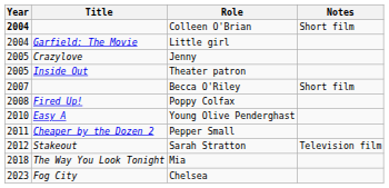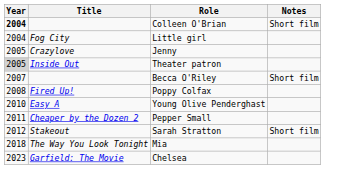 <table class="wikitable sortable">
 <tr>
 <th>Year</th>
 <th>Title</th>
 <th>Role</th>
 <th class="unsortable">Notes</th>
 </tr>
 <tr>
 <td><strong>2004</strong></td>
 <td><em></em></td>
 <td>Colleen O'Brian</td>
 <td>Short film</td>
 </tr>
 <tr>
 <td>2004</td>
-<td><em><a href='#'>Garfield: The Movie</a></em></td>
+<td><em>Fog City</em></td>
 <td>Little girl</td>
 <td></td>
 </tr>
 <tr>
 <td>2005</td>
 <td><em>Crazylove</em></td>
 <td>Jenny</td>
 <td></td>
 </tr>
 <tr>
-<td>2005</td>
+<td style="background: lightgrey;">2005</td>
 <td><em><a href='#'>Inside Out</a></em></td>
 <td>Theater patron</td>
 <td></td>
 </tr>
 <tr>
 <td>2007</td>
 <td><em></em></td>
 <td>Becca O'Riley</td>
 <td>Short film</td>
 </tr>
 <tr>
 <td>2008</td>
 <td><em><a href='#'>Fired Up!</a></em></td>
 <td>Poppy Colfax</td>
 <td></td>
 </tr>
 <tr>
 <td>2010</td>
 <td><em><a href='#'>Easy A</a></em></td>
 <td>Young Olive Penderghast</td>
 <td></td>
 </tr>
 <tr>
 <td>2011</td>
 <td><em><a href='#'>Cheaper by the Dozen 2</a></em></td>
 <td>Pepper Small</td>
 <td></td>
 </tr>
 <tr>
 <td>2012</td>
 <td><em>Stakeout</em></td>
 <td>Sarah Stratton</td>
-<td>Television film</td>
+<td>Short film</td>
 </tr>
 <tr>
 <td>2018</td>
 <td><em>The Way You Look Tonight</em></td>
 <td>Mia</td>
 <td></td>
 </tr>
 <tr>
 <td>2023</td>
-<td><em>Fog City</em></td>
+<td><em><a href='#'>Garfield: The Movie</a></em></td>
 <td>Chelsea</td>
 <td></td>
 </tr>
 </table>
